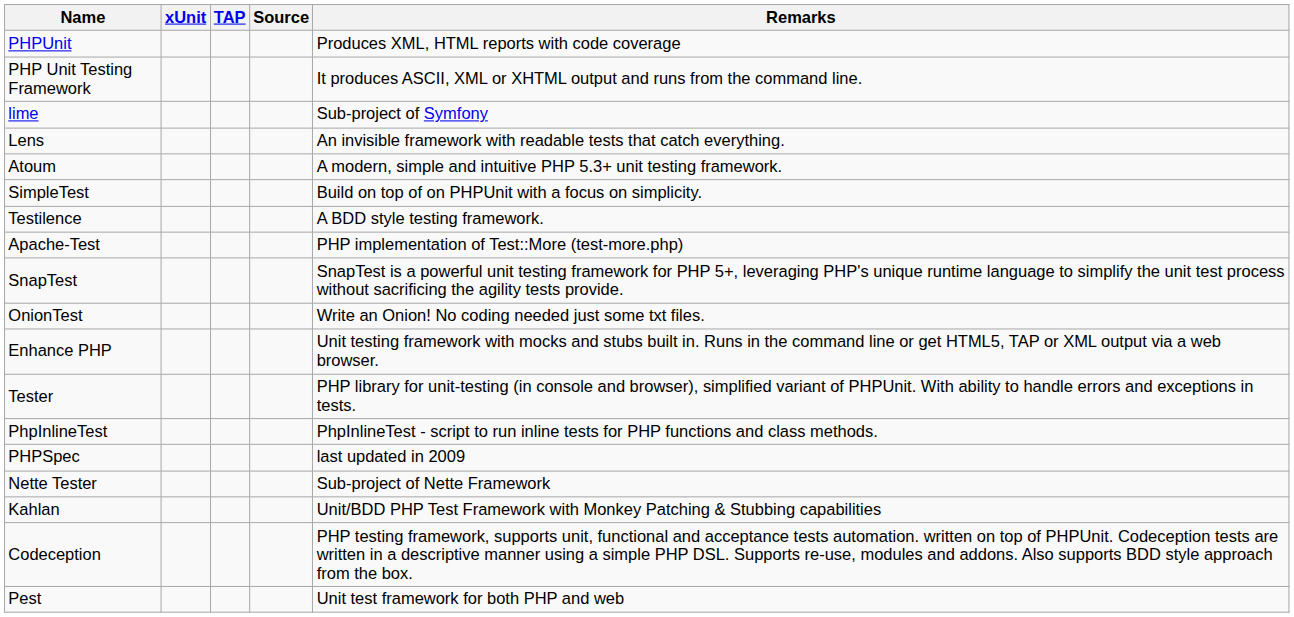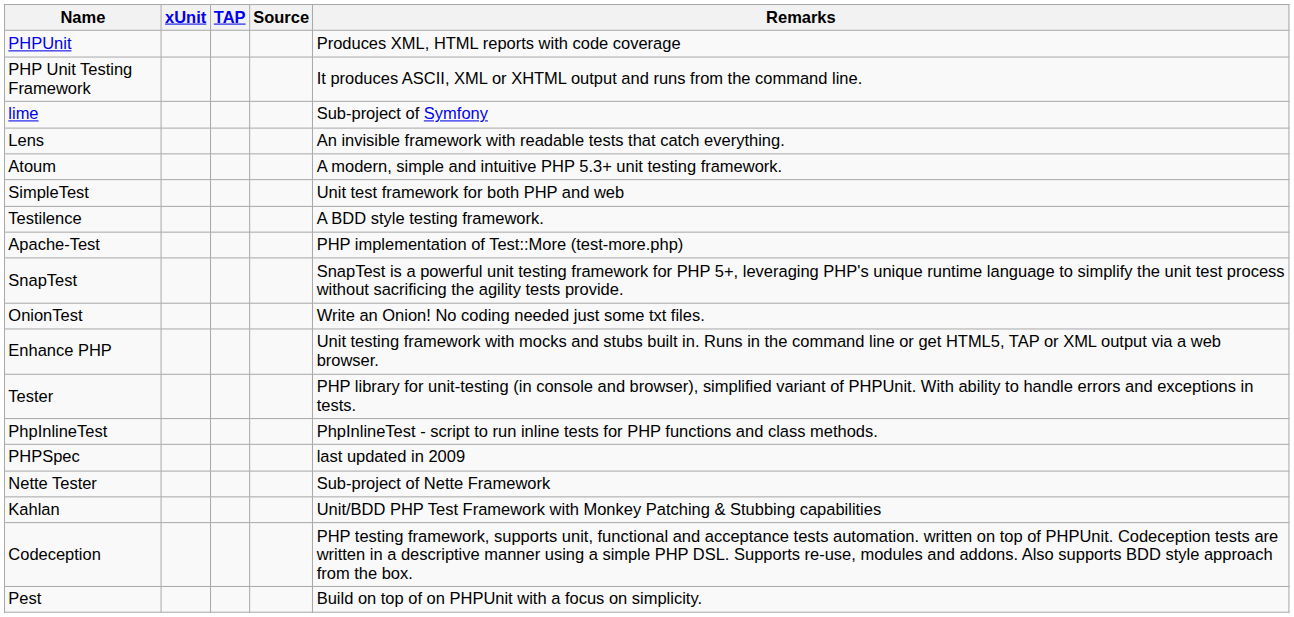 <table class="wikitable sortable">
 <tr>
 <th>Name</th>
 <th><a href='#'>xUnit</a></th>
 <th><a href='#'>TAP</a></th>
 <th>Source</th>
 <th>Remarks</th>
 </tr>
 <tr>
 <td><a href='#'>PHPUnit</a></td>
 <td></td>
 <td></td>
 <td></td>
 <td>Produces XML, HTML reports with code coverage</td>
 </tr>
 <tr>
 <td>PHP Unit Testing Framework</td>
 <td></td>
 <td></td>
 <td></td>
 <td>It produces ASCII, XML or XHTML output and runs from the command line.</td>
 </tr>
 <tr>
 <td><a href='#'>lime</a></td>
 <td></td>
 <td></td>
 <td></td>
 <td>Sub-project of <a href='#'>Symfony</a></td>
 </tr>
 <tr>
 <td>Lens</td>
 <td></td>
 <td></td>
 <td></td>
 <td>An invisible framework with readable tests that catch everything.</td>
 </tr>
 <tr>
 <td>Atoum</td>
 <td></td>
 <td></td>
 <td></td>
 <td>A modern, simple and intuitive PHP 5.3+ unit testing framework.</td>
 </tr>
 <tr>
 <td>SimpleTest</td>
 <td></td>
 <td></td>
 <td></td>
-<td>Build on top of on PHPUnit with a focus on simplicity.</td>
+<td>Unit test framework for both PHP and web</td>
 </tr>
 <tr>
 <td>Testilence</td>
 <td></td>
 <td></td>
 <td></td>
 <td>A BDD style testing framework.</td>
 </tr>
 <tr>
 <td>Apache-Test</td>
 <td></td>
 <td></td>
 <td></td>
 <td>PHP implementation of Test::More (test-more.php)</td>
 </tr>
 <tr>
 <td>SnapTest</td>
 <td></td>
 <td></td>
 <td></td>
 <td>SnapTest is a powerful unit testing framework for PHP 5+, leveraging PHP's unique runtime language to simplify the unit test process without sacrificing the agility tests provide.</td>
 </tr>
 <tr>
 <td>OnionTest</td>
 <td></td>
 <td></td>
 <td></td>
 <td>Write an Onion! No coding needed just some txt files.</td>
 </tr>
 <tr>
 <td>Enhance PHP</td>
 <td></td>
 <td></td>
 <td></td>
 <td>Unit testing framework with mocks and stubs built in. Runs in the command line or get HTML5, TAP or XML output via a web browser.</td>
 </tr>
 <tr>
 <td>Tester</td>
 <td></td>
 <td></td>
 <td></td>
 <td>PHP library for unit-testing (in console and browser), simplified variant of PHPUnit. With ability to handle errors and exceptions in tests.</td>
 </tr>
 <tr>
 <td>PhpInlineTest</td>
 <td></td>
 <td></td>
 <td></td>
 <td>PhpInlineTest - script to run inline tests for PHP functions and class methods.</td>
 </tr>
 <tr>
 <td>PHPSpec</td>
 <td></td>
 <td></td>
 <td></td>
 <td>last updated in 2009</td>
 </tr>
 <tr>
 <td>Nette Tester</td>
 <td></td>
 <td></td>
 <td></td>
 <td>Sub-project of Nette Framework</td>
 </tr>
 <tr>
 <td>Kahlan</td>
 <td></td>
 <td></td>
 <td></td>
 <td>Unit/BDD PHP Test Framework with Monkey Patching & Stubbing capabilities</td>
 </tr>
 <tr>
 <td>Codeception</td>
 <td></td>
 <td></td>
 <td></td>
 <td>PHP testing framework, supports unit, functional and acceptance tests automation. written on top of PHPUnit. Codeception tests are written in a descriptive manner using a simple PHP DSL. Supports re-use, modules and addons. Also supports BDD style approach from the box.</td>
 </tr>
 <tr>
 <td>Pest</td>
 <td></td>
 <td></td>
 <td></td>
-<td>Unit test framework for both PHP and web</td>
+<td>Build on top of on PHPUnit with a focus on simplicity.</td>
 </tr>
 </table>
